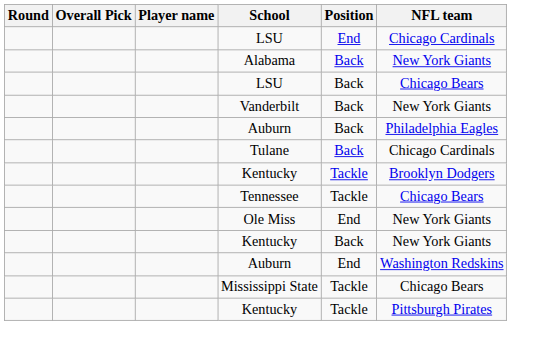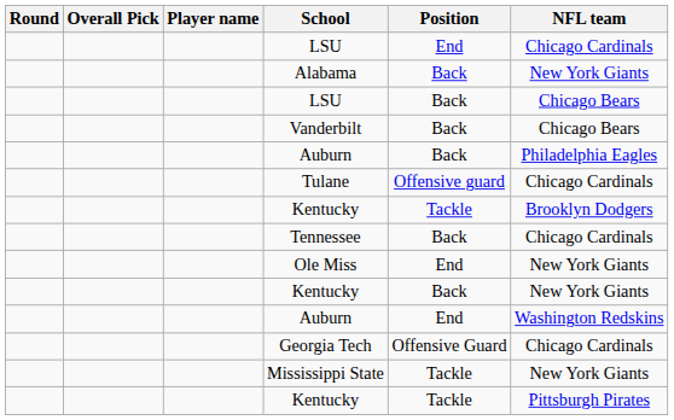 <table class="wikitable sortable" style="text-align:center">
 <tr>
 <th scope="col">Round</th>
 <th scope="col">Overall Pick</th>
 <th scope="col">Player name</th>
 <th scope="col">School</th>
 <th scope="col">Position</th>
 <th scope="col">NFL team</th>
 </tr>
 <tr>
 <td></td>
 <td></td>
 <td></td>
 <td>LSU</td>
 <td><a href='#'>End</a></td>
 <td><a href='#'>Chicago Cardinals</a></td>
 </tr>
 <tr>
 <td></td>
 <td></td>
 <td></td>
 <td>Alabama</td>
 <td><a href='#'>Back</a></td>
 <td><a href='#'>New York Giants</a></td>
 </tr>
 <tr>
 <td></td>
 <td></td>
 <td></td>
 <td>LSU</td>
 <td>Back</td>
 <td><a href='#'>Chicago Bears</a></td>
 </tr>
 <tr>
 <td></td>
 <td></td>
 <td></td>
 <td>Vanderbilt</td>
 <td>Back</td>
-<td>New York Giants</td>
+<td>Chicago Bears</td>
 </tr>
 <tr>
 <td></td>
 <td></td>
 <td></td>
 <td>Auburn</td>
 <td>Back</td>
 <td><a href='#'>Philadelphia Eagles</a></td>
 </tr>
 <tr>
 <td></td>
 <td></td>
 <td></td>
 <td>Tulane</td>
-<td><a href='#'>Back</a></td>
+<td><a href='#'>Offensive guard</a></td>
 <td>Chicago Cardinals</td>
 </tr>
 <tr>
 <td></td>
 <td></td>
 <td></td>
 <td>Kentucky</td>
 <td><a href='#'>Tackle</a></td>
 <td><a href='#'>Brooklyn Dodgers</a></td>
 </tr>
 <tr>
 <td></td>
 <td></td>
 <td></td>
 <td>Tennessee</td>
-<td>Tackle</td>
-<td><a href='#'>Chicago Bears</a></td>
+<td>Back</td>
+<td>Chicago Cardinals</td>
 </tr>
 <tr>
 <td></td>
 <td></td>
 <td></td>
 <td>Ole Miss</td>
 <td>End</td>
 <td>New York Giants</td>
 </tr>
 <tr>
 <td></td>
 <td></td>
 <td></td>
 <td>Kentucky</td>
 <td>Back</td>
 <td>New York Giants</td>
 </tr>
 <tr>
 <td></td>
 <td></td>
 <td></td>
 <td>Auburn</td>
 <td>End</td>
 <td><a href='#'>Washington Redskins</a></td>
 </tr>
 <tr>
 <td></td>
 <td></td>
 <td></td>
+<td>Georgia Tech</td>
+<td>Offensive Guard</td>
+<td>Chicago Cardinals</td>
+</tr>
+<tr>
+<td></td>
+<td></td>
+<td></td>
 <td>Mississippi State</td>
 <td>Tackle</td>
-<td>Chicago Bears</td>
+<td>New York Giants</td>
 </tr>
 <tr>
 <td></td>
 <td></td>
 <td></td>
 <td>Kentucky</td>
 <td>Tackle</td>
 <td><a href='#'>Pittsburgh Pirates</a></td>
 </tr>
 </table>
